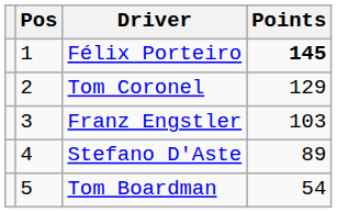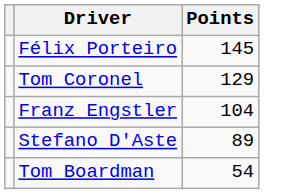 <table class="wikitable" style="font-size: 95%;">
 <tr>
 <th></th>
-<th>Pos</th>
 <th>Driver</th>
 <th>Points</th>
 </tr>
 <tr>
 <td align="left"></td>
-<td>1</td>
 <td> <a href='#'>Félix Porteiro</a></td>
-<td align="right"><strong>145</strong></td>
+<td align="right">145</td>
 </tr>
 <tr>
 <td align="left"></td>
-<td>2</td>
 <td> <a href='#'>Tom Coronel</a></td>
 <td align="right">129</td>
 </tr>
 <tr>
 <td align="left"></td>
-<td>3</td>
 <td> <a href='#'>Franz Engstler</a></td>
-<td align="right">103</td>
+<td align="right">104</td>
 </tr>
 <tr>
 <td align="left"></td>
-<td>4</td>
 <td> <a href='#'>Stefano D'Aste</a></td>
 <td align="right">89</td>
 </tr>
 <tr>
 <td align="left"></td>
-<td>5</td>
 <td> <a href='#'>Tom Boardman</a></td>
 <td align="right">54</td>
 </tr>
 </table>
